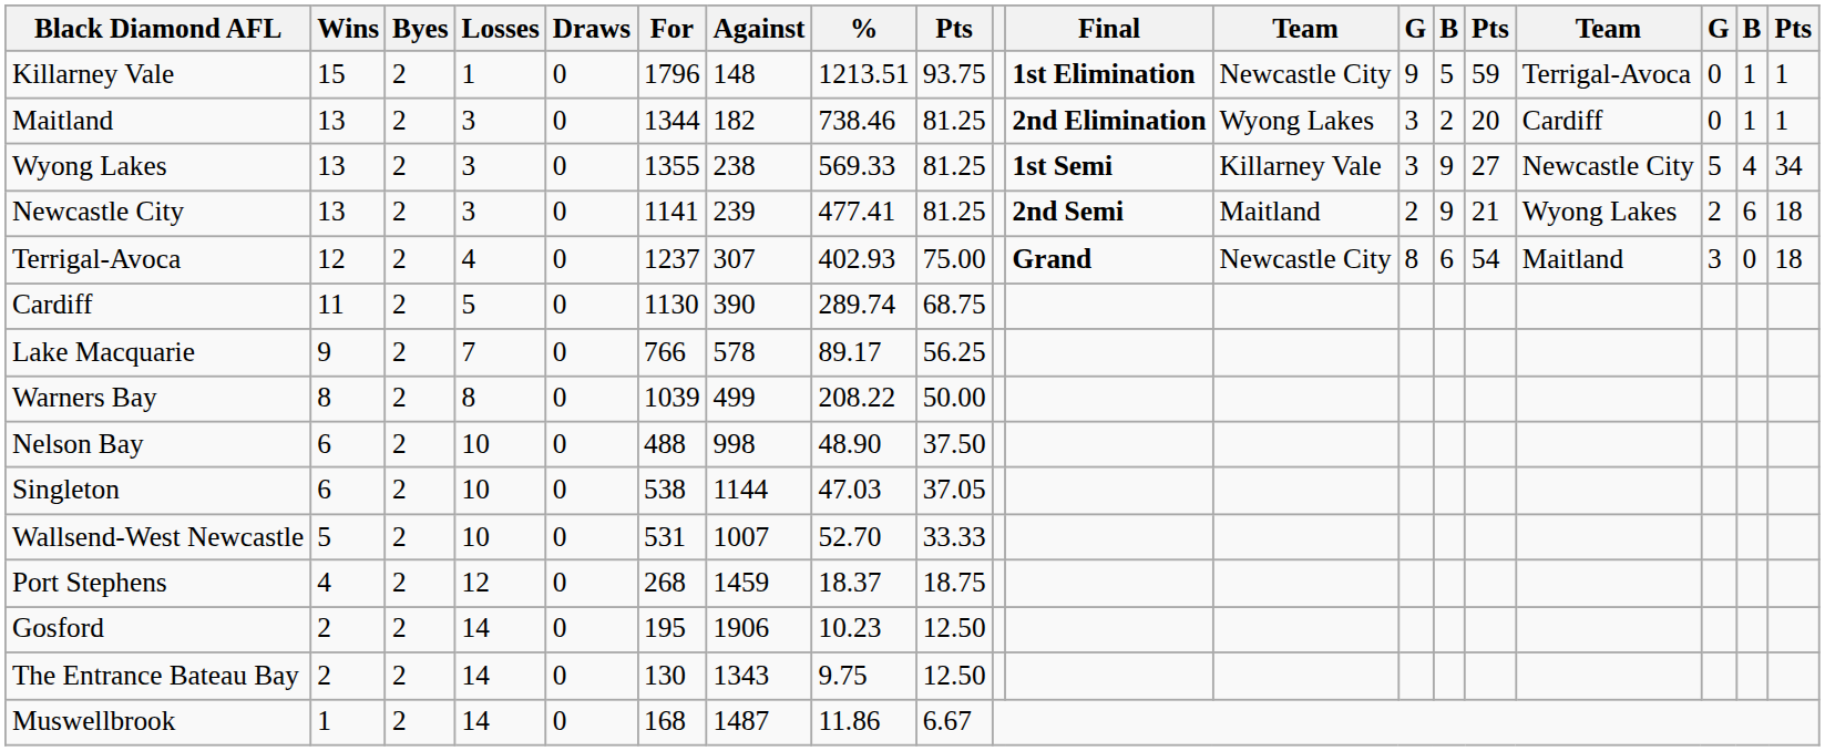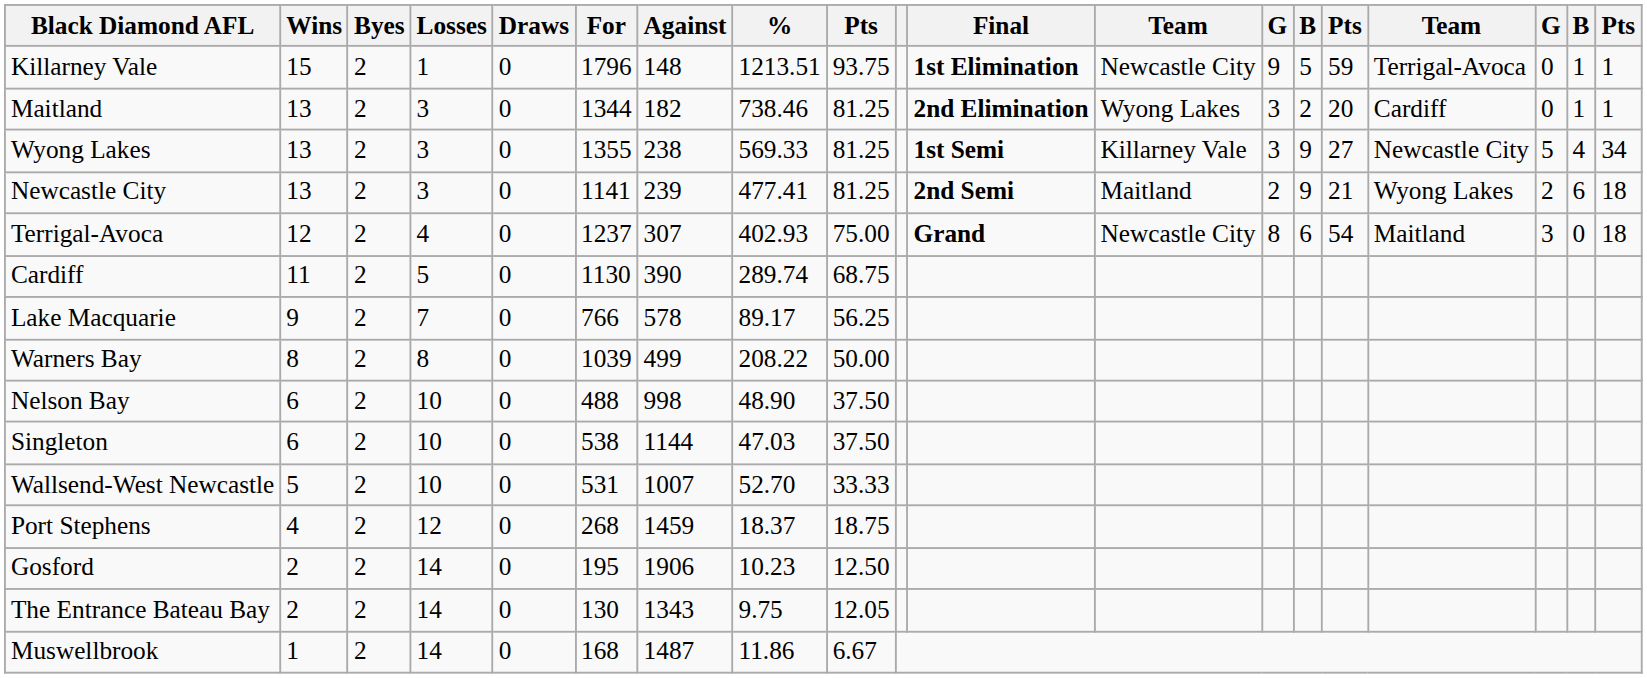 <table style="font-size: 85%; text-align: left;" class="wikitable">
 <tr>
 <th>Black Diamond AFL</th>
 <th>Wins</th>
 <th>Byes</th>
 <th>Losses</th>
 <th>Draws</th>
 <th>For</th>
 <th>Against</th>
 <th>%</th>
 <th>Pts</th>
 <th></th>
 <th>Final</th>
 <th>Team</th>
 <th>G</th>
 <th>B</th>
 <th>Pts</th>
 <th>Team</th>
 <th>G</th>
 <th>B</th>
 <th>Pts</th>
 </tr>
 <tr>
 <td>Killarney Vale</td>
 <td>15</td>
 <td>2</td>
 <td>1</td>
 <td>0</td>
 <td>1796</td>
 <td>148</td>
 <td>1213.51</td>
 <td>93.75</td>
 <td></td>
 <td><strong>1st Elimination</strong></td>
 <td>Newcastle City</td>
 <td>9</td>
 <td>5</td>
 <td>59</td>
 <td>Terrigal-Avoca</td>
 <td>0</td>
 <td>1</td>
 <td>1</td>
 </tr>
 <tr>
 <td>Maitland</td>
 <td>13</td>
 <td>2</td>
 <td>3</td>
 <td>0</td>
 <td>1344</td>
 <td>182</td>
 <td>738.46</td>
 <td>81.25</td>
 <td></td>
 <td><strong>2nd Elimination</strong></td>
 <td>Wyong Lakes</td>
 <td>3</td>
 <td>2</td>
 <td>20</td>
 <td>Cardiff</td>
 <td>0</td>
 <td>1</td>
 <td>1</td>
 </tr>
 <tr>
 <td>Wyong Lakes</td>
 <td>13</td>
 <td>2</td>
 <td>3</td>
 <td>0</td>
 <td>1355</td>
 <td>238</td>
 <td>569.33</td>
 <td>81.25</td>
 <td></td>
 <td><strong>1st Semi</strong></td>
 <td>Killarney Vale</td>
 <td>3</td>
 <td>9</td>
 <td>27</td>
 <td>Newcastle City</td>
 <td>5</td>
 <td>4</td>
 <td>34</td>
 </tr>
 <tr>
 <td>Newcastle City</td>
 <td>13</td>
 <td>2</td>
 <td>3</td>
 <td>0</td>
 <td>1141</td>
 <td>239</td>
 <td>477.41</td>
 <td>81.25</td>
 <td></td>
 <td><strong>2nd Semi</strong></td>
 <td>Maitland</td>
 <td>2</td>
 <td>9</td>
 <td>21</td>
 <td>Wyong Lakes</td>
 <td>2</td>
 <td>6</td>
 <td>18</td>
 </tr>
 <tr>
 <td>Terrigal-Avoca</td>
 <td>12</td>
 <td>2</td>
 <td>4</td>
 <td>0</td>
 <td>1237</td>
 <td>307</td>
 <td>402.93</td>
 <td>75.00</td>
 <td></td>
 <td><strong>Grand</strong></td>
 <td>Newcastle City</td>
 <td>8</td>
 <td>6</td>
 <td>54</td>
 <td>Maitland</td>
 <td>3</td>
 <td>0</td>
 <td>18</td>
 </tr>
 <tr>
 <td>Cardiff</td>
 <td>11</td>
 <td>2</td>
 <td>5</td>
 <td>0</td>
 <td>1130</td>
 <td>390</td>
 <td>289.74</td>
 <td>68.75</td>
 <td></td>
 <td></td>
 <td></td>
 <td></td>
 <td></td>
 <td></td>
 <td></td>
 <td></td>
 <td></td>
 <td></td>
 </tr>
 <tr>
 <td>Lake Macquarie</td>
 <td>9</td>
 <td>2</td>
 <td>7</td>
 <td>0</td>
 <td>766</td>
 <td>578</td>
 <td>89.17</td>
 <td>56.25</td>
 <td></td>
 <td></td>
 <td></td>
 <td></td>
 <td></td>
 <td></td>
 <td></td>
 <td></td>
 <td></td>
 <td></td>
 </tr>
 <tr>
 <td>Warners Bay</td>
 <td>8</td>
 <td>2</td>
 <td>8</td>
 <td>0</td>
 <td>1039</td>
 <td>499</td>
 <td>208.22</td>
 <td>50.00</td>
 <td></td>
 <td></td>
 <td></td>
 <td></td>
 <td></td>
 <td></td>
 <td></td>
 <td></td>
 <td></td>
 <td></td>
 </tr>
 <tr>
 <td>Nelson Bay</td>
 <td>6</td>
 <td>2</td>
 <td>10</td>
 <td>0</td>
 <td>488</td>
 <td>998</td>
 <td>48.90</td>
 <td>37.50</td>
 <td></td>
 <td></td>
 <td></td>
 <td></td>
 <td></td>
 <td></td>
 <td></td>
 <td></td>
 <td></td>
 <td></td>
 </tr>
 <tr>
 <td>Singleton</td>
 <td>6</td>
 <td>2</td>
 <td>10</td>
 <td>0</td>
 <td>538</td>
 <td>1144</td>
 <td>47.03</td>
-<td>37.05</td>
+<td>37.50</td>
 <td></td>
 <td></td>
 <td></td>
 <td></td>
 <td></td>
 <td></td>
 <td></td>
 <td></td>
 <td></td>
 <td></td>
 </tr>
 <tr>
 <td>Wallsend-West Newcastle</td>
 <td>5</td>
 <td>2</td>
 <td>10</td>
 <td>0</td>
 <td>531</td>
 <td>1007</td>
 <td>52.70</td>
 <td>33.33</td>
 <td></td>
 <td></td>
 <td></td>
 <td></td>
 <td></td>
 <td></td>
 <td></td>
 <td></td>
 <td></td>
 <td></td>
 </tr>
 <tr>
 <td>Port Stephens</td>
 <td>4</td>
 <td>2</td>
 <td>12</td>
 <td>0</td>
 <td>268</td>
 <td>1459</td>
 <td>18.37</td>
 <td>18.75</td>
 <td></td>
 <td></td>
 <td></td>
 <td></td>
 <td></td>
 <td></td>
 <td></td>
 <td></td>
 <td></td>
 <td></td>
 </tr>
 <tr>
 <td>Gosford</td>
 <td>2</td>
 <td>2</td>
 <td>14</td>
 <td>0</td>
 <td>195</td>
 <td>1906</td>
 <td>10.23</td>
 <td>12.50</td>
 <td></td>
 <td></td>
 <td></td>
 <td></td>
 <td></td>
 <td></td>
 <td></td>
 <td></td>
 <td></td>
 <td></td>
 </tr>
 <tr>
 <td>The Entrance Bateau Bay</td>
 <td>2</td>
 <td>2</td>
 <td>14</td>
 <td>0</td>
 <td>130</td>
 <td>1343</td>
 <td>9.75</td>
-<td>12.50</td>
+<td>12.05</td>
 <td></td>
 <td></td>
 <td></td>
 <td></td>
 <td></td>
 <td></td>
 <td></td>
 <td></td>
 <td></td>
 <td></td>
 </tr>
 <tr>
 <td>Muswellbrook</td>
 <td>1</td>
 <td>2</td>
 <td>14</td>
 <td>0</td>
 <td>168</td>
 <td>1487</td>
 <td>11.86</td>
 <td>6.67</td>
 </tr>
 </table>
